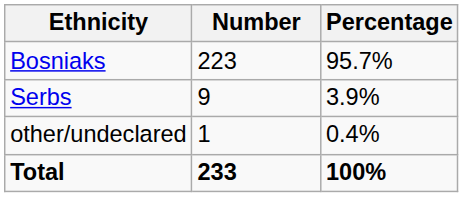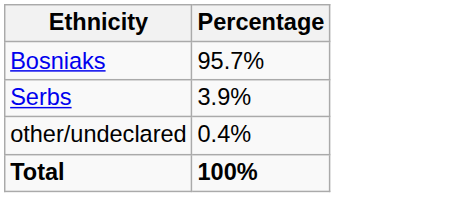 <table class="wikitable">
 <tr>
 <th width="100px">Ethnicity</th>
-<th width="80px">Number</th>
 <th width="80px">Percentage</th>
 </tr>
 <tr>
 <td><a href='#'>Bosniaks</a></td>
-<td>223</td>
 <td>95.7%</td>
 </tr>
 <tr>
 <td><a href='#'>Serbs</a></td>
-<td>9</td>
 <td>3.9%</td>
 </tr>
 <tr>
 <td>other/undeclared</td>
-<td>1</td>
 <td>0.4%</td>
 </tr>
 <tr>
 <td><strong>Total</strong></td>
-<td><strong>233</strong></td>
 <td><strong>100%</strong></td>
 </tr>
 </table>
